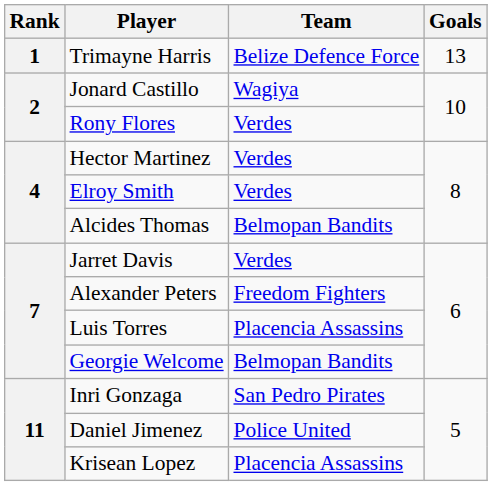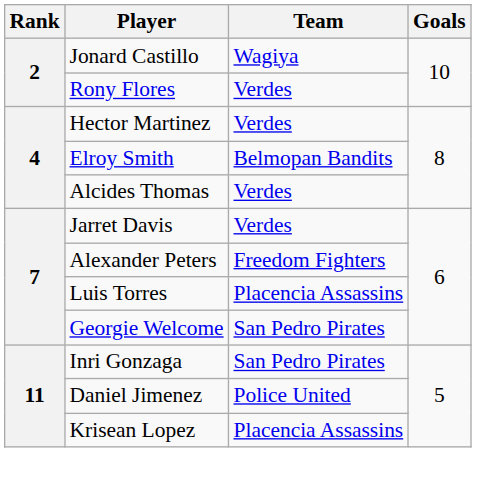 <table class="wikitable" style="text-align:center">
 <tr>
 <th>Rank</th>
 <th>Player</th>
 <th>Team</th>
 <th>Goals</th>
-</tr>
-<tr>
-<th rowspan="1">1</th>
-<td align="left"> Trimayne Harris</td>
-<td align="left"><a href='#'>Belize Defence Force</a></td>
-<td rowspan="1">13</td>
 </tr>
 <tr>
 <th rowspan="2">2</th>
 <td align="left"> Jonard Castillo</td>
 <td align="left"><a href='#'>Wagiya</a></td>
 <td rowspan="2">10</td>
 </tr>
 <tr>
 <td align="left"> <a href='#'>Rony Flores</a></td>
 <td align="left"><a href='#'>Verdes</a></td>
 </tr>
 <tr>
 <th rowspan="3">4</th>
 <td align="left"> Hector Martinez</td>
 <td align="left"><a href='#'>Verdes</a></td>
 <td rowspan="3">8</td>
 </tr>
 <tr>
 <td align="left"> <a href='#'>Elroy Smith</a></td>
-<td align="left"><a href='#'>Verdes</a></td>
+<td align="left"><a href='#'>Belmopan Bandits</a></td>
 </tr>
 <tr>
 <td align="left"> Alcides Thomas</td>
-<td align="left"><a href='#'>Belmopan Bandits</a></td>
+<td align="left"><a href='#'>Verdes</a></td>
 </tr>
 <tr>
 <th rowspan="4">7</th>
 <td align="left"> Jarret Davis</td>
 <td align="left"><a href='#'>Verdes</a></td>
 <td rowspan="4">6</td>
 </tr>
 <tr>
 <td align="left"> Alexander Peters</td>
 <td align="left"><a href='#'>Freedom Fighters</a></td>
 </tr>
 <tr>
 <td align="left"> Luis Torres</td>
 <td align="left"><a href='#'>Placencia Assassins</a></td>
 </tr>
 <tr>
 <td align="left"> <a href='#'>Georgie Welcome</a></td>
-<td align="left"><a href='#'>Belmopan Bandits</a></td>
+<td align="left"><a href='#'>San Pedro Pirates</a></td>
 </tr>
 <tr>
 <th rowspan="3">11</th>
 <td align="left"> Inri Gonzaga</td>
 <td align="left"><a href='#'>San Pedro Pirates</a></td>
 <td rowspan="3">5</td>
 </tr>
 <tr>
 <td align="left"> Daniel Jimenez</td>
 <td align="left"><a href='#'>Police United</a></td>
 </tr>
 <tr>
 <td align="left"> Krisean Lopez</td>
 <td align="left"><a href='#'>Placencia Assassins</a></td>
 </tr>
 </table>
